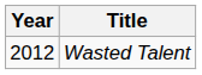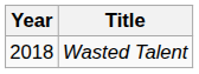 <table class="wikitable sortable">
 <tr>
 <th>Year</th>
 <th>Title</th>
 </tr>
 <tr>
-<td>2012</td>
+<td>2018</td>
 <td><em>Wasted Talent</em></td>
 </tr>
 </table>
